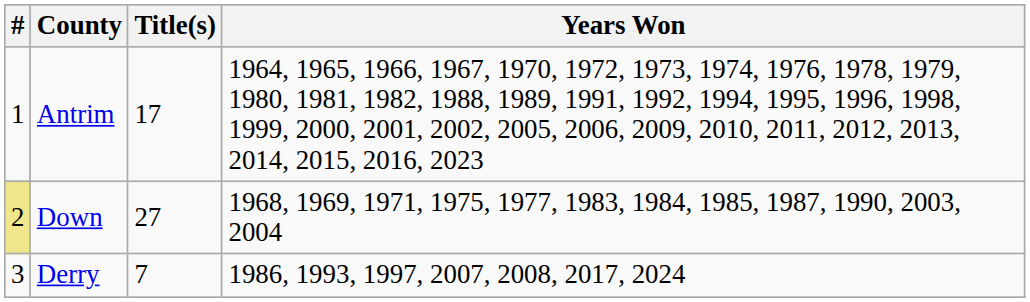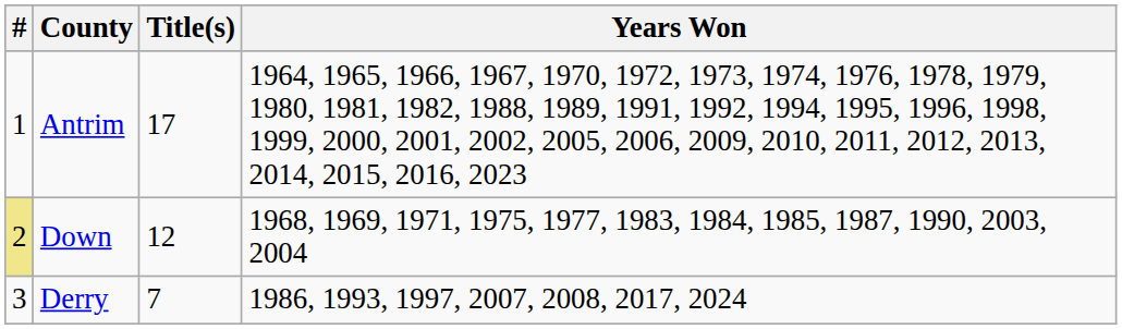 <table class="wikitable">
 <tr>
 <th>#</th>
 <th>County</th>
 <th>Title(s)</th>
 <th>Years Won</th>
 </tr>
 <tr>
 <td>1</td>
 <td><a href='#'>Antrim</a></td>
 <td>17</td>
 <td>1964, 1965, 1966, 1967, 1970, 1972, 1973, 1974, 1976, 1978, 1979, 1980, 1981, 1982, 1988, 1989, 1991, 1992, 1994, 1995, 1996, 1998, 1999, 2000, 2001, 2002, 2005, 2006, 2009, 2010, 2011, 2012, 2013, 2014, 2015, 2016, 2023</td>
 </tr>
 <tr>
 <td style="background: khaki;">2</td>
 <td><a href='#'>Down</a></td>
-<td>27</td>
+<td>12</td>
 <td>1968, 1969, 1971, 1975, 1977, 1983, 1984, 1985, 1987, 1990, 2003, 2004</td>
 </tr>
 <tr>
 <td>3</td>
 <td><a href='#'>Derry</a></td>
 <td>7</td>
 <td>1986, 1993, 1997, 2007, 2008, 2017, 2024</td>
 </tr>
 </table>
